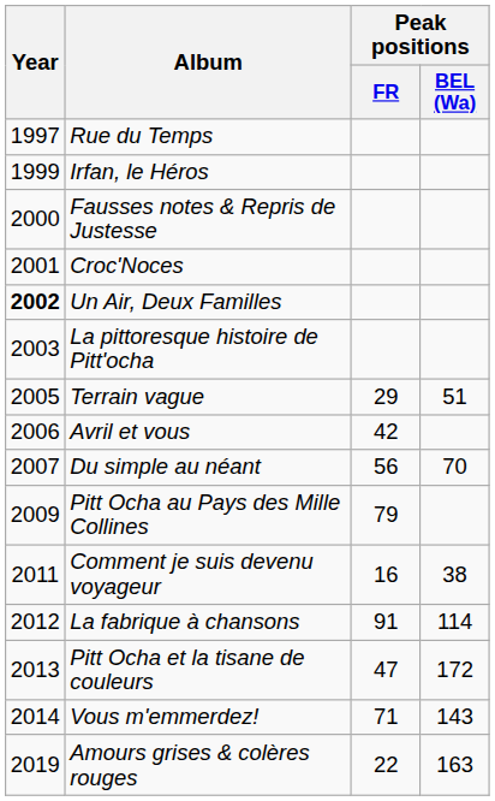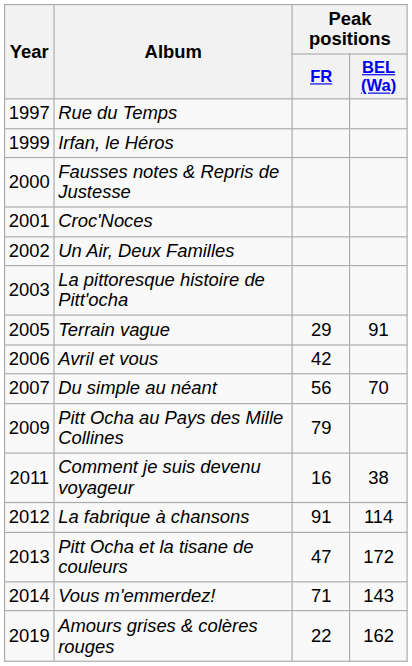 <table class="wikitable">
 <tr>
 <th align="center" rowspan="2" width="10">Year</th>
 <th align="center" rowspan="2" width="200">Album</th>
 <th align="center" colspan="2" width="30">Peak positions</th>
 </tr>
 <tr>
 <th scope="col" style="width:3em;font-size:90%;"><a href='#'>FR</a><br></th>
 <th scope="col" style="width:3em;font-size:90%;"><a href='#'>BEL <br>(Wa)</a><br></th>
 </tr>
 <tr>
 <td align="center">1997</td>
 <td><em>Rue du Temps</em></td>
 <td align="center"></td>
 <td align="center"></td>
 </tr>
 <tr>
 <td align="center">1999</td>
 <td><em>Irfan, le Héros</em></td>
 <td align="center"></td>
 <td align="center"></td>
 </tr>
 <tr>
 <td align="center">2000</td>
 <td><em>Fausses notes & Repris de Justesse</em></td>
 <td align="center"></td>
 <td align="center"></td>
 </tr>
 <tr>
 <td align="center">2001</td>
 <td><em>Croc'Noces</em></td>
 <td align="center"></td>
 <td align="center"></td>
 </tr>
 <tr>
-<td align="center"><strong>2002</strong></td>
+<td align="center">2002</td>
 <td><em>Un Air, Deux Familles</em></td>
 <td align="center"></td>
 <td align="center"></td>
 </tr>
 <tr>
 <td align="center">2003</td>
 <td><em>La pittoresque histoire de Pitt'ocha</em></td>
 <td align="center"></td>
 <td align="center"></td>
 </tr>
 <tr>
 <td align="center">2005</td>
 <td><em>Terrain vague</em></td>
 <td align="center">29</td>
-<td align="center">51</td>
+<td align="center">91</td>
 </tr>
 <tr>
 <td align="center">2006</td>
 <td><em>Avril et vous</em></td>
 <td align="center">42</td>
 <td align="center"></td>
 </tr>
 <tr>
 <td align="center">2007</td>
 <td><em>Du simple au néant</em></td>
 <td align="center">56</td>
 <td align="center">70</td>
 </tr>
 <tr>
 <td align="center">2009</td>
 <td><em>Pitt Ocha au Pays des Mille Collines</em></td>
 <td align="center">79</td>
 <td align="center"></td>
 </tr>
 <tr>
 <td align="center">2011</td>
 <td><em>Comment je suis devenu voyageur</em></td>
 <td align="center">16</td>
 <td align="center">38</td>
 </tr>
 <tr>
 <td align="center">2012</td>
 <td><em>La fabrique à chansons</em></td>
 <td align="center">91</td>
 <td align="center">114</td>
 </tr>
 <tr>
 <td align="center">2013</td>
 <td><em>Pitt Ocha et la tisane de couleurs</em></td>
 <td align="center">47</td>
 <td align="center">172</td>
 </tr>
 <tr>
 <td align="center">2014</td>
 <td><em>Vous m'emmerdez!</em></td>
 <td align="center">71</td>
 <td align="center">143</td>
 </tr>
 <tr>
 <td align="center">2019</td>
 <td><em>Amours grises & colères rouges</em></td>
 <td align="center">22<br></td>
-<td align="center">163</td>
+<td align="center">162</td>
 </tr>
 </table>
